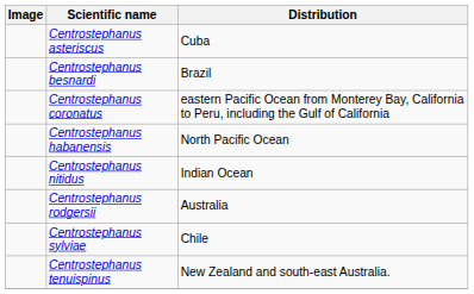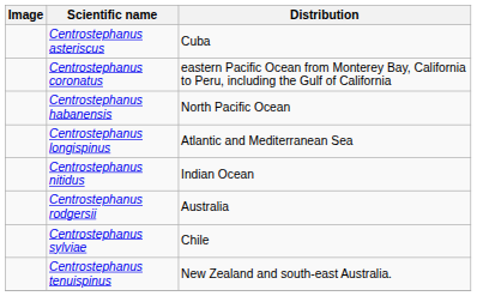 <table class="wikitable">
 <tr>
 <th>Image</th>
 <th>Scientific name</th>
 <th>Distribution</th>
 </tr>
 <tr>
 <td></td>
 <td><em><a href='#'>Centrostephanus asteriscus</a></em> </td>
 <td>Cuba</td>
 </tr>
 <tr>
 <td></td>
-<td><em><a href='#'>Centrostephanus besnardi</a></em> </td>
-<td>Brazil</td>
-</tr>
-<tr>
-<td></td>
 <td><em><a href='#'>Centrostephanus coronatus</a></em> </td>
 <td>eastern Pacific Ocean from Monterey Bay, California to Peru, including the Gulf of California</td>
 </tr>
 <tr>
 <td></td>
 <td><em><a href='#'>Centrostephanus habanensis</a></em> </td>
 <td>North Pacific Ocean</td>
+</tr>
+<tr>
+<td></td>
+<td><em><a href='#'>Centrostephanus longispinus</a></em> </td>
+<td>Atlantic and Mediterranean Sea</td>
 </tr>
 <tr>
 <td></td>
 <td><em><a href='#'>Centrostephanus nitidus</a></em> </td>
 <td>Indian Ocean</td>
 </tr>
 <tr>
 <td></td>
 <td><em><a href='#'>Centrostephanus rodgersii</a></em> </td>
 <td>Australia</td>
 </tr>
 <tr>
 <td></td>
 <td><em><a href='#'>Centrostephanus sylviae</a></em> </td>
 <td>Chile</td>
 </tr>
 <tr>
 <td></td>
 <td><em><a href='#'>Centrostephanus tenuispinus</a></em> </td>
 <td>New Zealand and south-east Australia.</td>
 </tr>
 <tr>
 </tr>
 </table>
